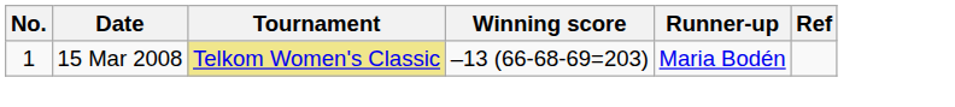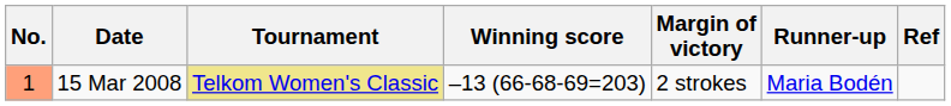 <table class="wikitable" style="font-size:95%;">
 <tr>
 <th>No.</th>
 <th>Date</th>
 <th>Tournament</th>
 <th>Winning score</th>
+<th>Margin of<br>victory</th>
 <th>Runner-up</th>
 <th>Ref</th>
 </tr>
 <tr>
-<td align=center>1</td>
+<td align=center style="background: lightsalmon;">1</td>
 <td>15 Mar 2008</td>
 <td style="background: khaki;"><a href='#'>Telkom Women's Classic</a></td>
 <td>–13 (66-68-69=203)</td>
+<td>2 strokes</td>
 <td> <a href='#'>Maria Bodén</a></td>
 <td></td>
 </tr>
 </table>
